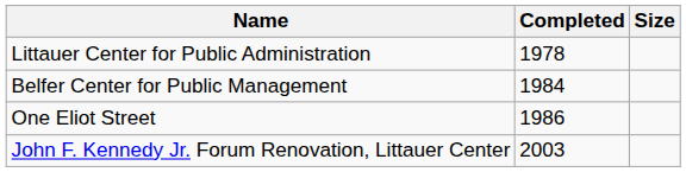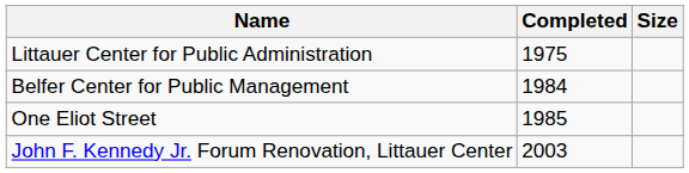 <table class="wikitable" style="margin: 1em auto 1em auto">
 <tr>
 <th>Name</th>
 <th>Completed</th>
 <th>Size</th>
 </tr>
 <tr>
 <td>Littauer Center for Public Administration</td>
-<td>1978</td>
+<td>1975</td>
 <td></td>
 </tr>
 <tr>
 <td>Belfer Center for Public Management</td>
 <td>1984</td>
 <td></td>
 </tr>
 <tr>
 <td>One Eliot Street</td>
-<td>1986</td>
+<td>1985</td>
 <td></td>
 </tr>
 <tr>
 <td><a href='#'>John F. Kennedy Jr.</a> Forum Renovation, Littauer Center</td>
 <td>2003</td>
 <td></td>
 </tr>
 </table>
